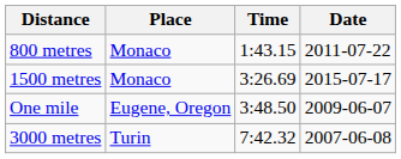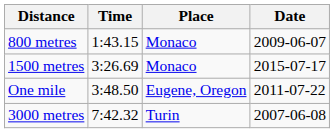 <table class="wikitable">
 <tr>
 <th>Distance</th>
+<th>Time</th>
 <th>Place</th>
-<th>Time</th>
 <th>Date</th>
 </tr>
 <tr>
 <td><a href='#'>800 metres</a></td>
+<td>1:43.15</td>
 <td><a href='#'>Monaco</a></td>
-<td>1:43.15</td>
-<td>2011-07-22</td>
+<td>2009-06-07</td>
 </tr>
 <tr>
 <td><a href='#'>1500 metres</a></td>
+<td>3:26.69</td>
 <td><a href='#'>Monaco</a></td>
-<td>3:26.69</td>
 <td>2015-07-17</td>
 </tr>
 <tr>
 <td><a href='#'>One mile</a></td>
+<td>3:48.50</td>
 <td><a href='#'>Eugene, Oregon</a></td>
-<td>3:48.50</td>
-<td>2009-06-07</td>
+<td>2011-07-22</td>
 </tr>
 <tr>
 <td><a href='#'>3000 metres</a></td>
+<td>7:42.32</td>
 <td><a href='#'>Turin</a></td>
-<td>7:42.32</td>
 <td>2007-06-08</td>
 </tr>
 </table>
